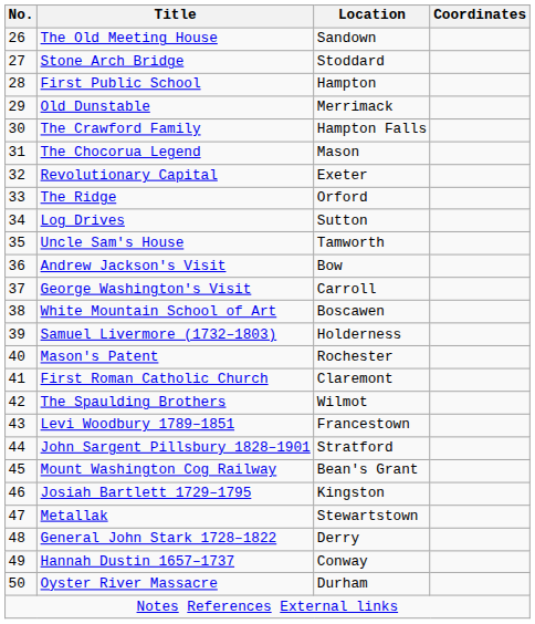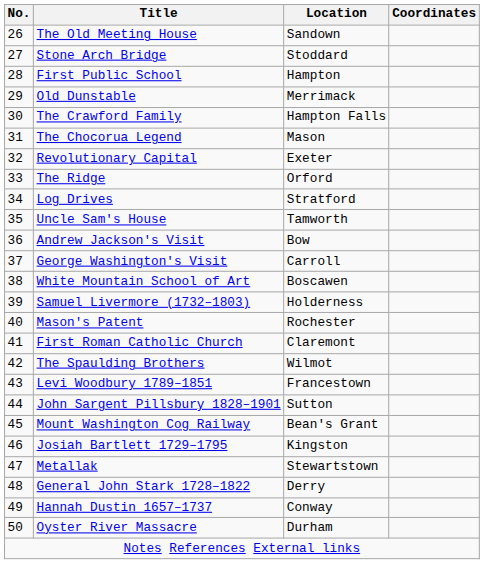 <table class="wikitable" style="text-align:left; font-size: 95%;">
 <tr>
 <th>No.</th>
 <th>Title</th>
 <th>Location</th>
 <th>Coordinates</th>
 </tr>
 <tr>
 <td>26</td>
 <td><a href='#'>The Old Meeting House</a></td>
 <td>Sandown</td>
 <td></td>
 </tr>
 <tr>
 <td>27</td>
 <td><a href='#'>Stone Arch Bridge</a></td>
 <td>Stoddard</td>
 <td></td>
 </tr>
 <tr>
 <td>28</td>
 <td><a href='#'>First Public School</a></td>
 <td>Hampton</td>
 <td></td>
 </tr>
 <tr>
 <td>29</td>
 <td><a href='#'>Old Dunstable</a></td>
 <td>Merrimack</td>
 <td></td>
 </tr>
 <tr>
 <td>30</td>
 <td><a href='#'>The Crawford Family</a></td>
 <td>Hampton Falls</td>
 <td></td>
 </tr>
 <tr>
 <td>31</td>
 <td><a href='#'>The Chocorua Legend</a></td>
 <td>Mason</td>
 <td></td>
 </tr>
 <tr>
 <td>32</td>
 <td><a href='#'>Revolutionary Capital</a></td>
 <td>Exeter</td>
 <td></td>
 </tr>
 <tr>
 <td>33</td>
 <td><a href='#'>The Ridge</a></td>
 <td>Orford</td>
 <td></td>
 </tr>
 <tr>
 <td>34</td>
 <td><a href='#'>Log Drives</a></td>
-<td>Sutton</td>
+<td>Stratford</td>
 <td></td>
 </tr>
 <tr>
 <td>35</td>
 <td><a href='#'>Uncle Sam's House</a></td>
 <td>Tamworth</td>
 <td></td>
 </tr>
 <tr>
 <td>36</td>
 <td><a href='#'>Andrew Jackson's Visit</a></td>
 <td>Bow</td>
 <td></td>
 </tr>
 <tr>
 <td>37</td>
 <td><a href='#'>George Washington's Visit</a></td>
 <td>Carroll</td>
 <td></td>
 </tr>
 <tr>
 <td>38</td>
 <td><a href='#'>White Mountain School of Art</a></td>
 <td>Boscawen</td>
 <td></td>
 </tr>
 <tr>
 <td>39</td>
 <td><a href='#'>Samuel Livermore (1732–1803)</a></td>
 <td>Holderness</td>
 <td></td>
 </tr>
 <tr>
 <td>40</td>
 <td><a href='#'>Mason's Patent</a></td>
 <td>Rochester</td>
 <td></td>
 </tr>
 <tr>
 <td>41</td>
 <td><a href='#'>First Roman Catholic Church</a></td>
 <td>Claremont</td>
 <td></td>
 </tr>
 <tr>
 <td>42</td>
 <td><a href='#'>The Spaulding Brothers</a></td>
 <td>Wilmot</td>
 <td></td>
 </tr>
 <tr>
 <td>43</td>
 <td><a href='#'>Levi Woodbury 1789–1851</a></td>
 <td>Francestown</td>
 <td></td>
 </tr>
 <tr>
 <td>44</td>
 <td><a href='#'>John Sargent Pillsbury 1828–1901</a></td>
-<td>Stratford</td>
+<td>Sutton</td>
 <td></td>
 </tr>
 <tr>
 <td>45</td>
 <td><a href='#'>Mount Washington Cog Railway</a></td>
 <td>Bean's Grant</td>
 <td></td>
 </tr>
 <tr>
 <td>46</td>
 <td><a href='#'>Josiah Bartlett 1729–1795</a></td>
 <td>Kingston</td>
 <td></td>
 </tr>
 <tr>
 <td>47</td>
 <td><a href='#'>Metallak</a></td>
 <td>Stewartstown</td>
 <td></td>
 </tr>
 <tr>
 <td>48</td>
 <td><a href='#'>General John Stark 1728–1822</a></td>
 <td>Derry</td>
 <td></td>
 </tr>
 <tr>
 <td>49</td>
 <td><a href='#'>Hannah Dustin 1657–1737</a></td>
 <td>Conway</td>
 <td></td>
 </tr>
 <tr>
 <td>50</td>
 <td><a href='#'>Oyster River Massacre</a></td>
 <td>Durham</td>
 <td></td>
 </tr>
 <tr>
 <td colspan=4 align=center><a href='#'>Notes</a>  <a href='#'>References</a>  <a href='#'>External links</a></td>
 </tr>
 </table>
